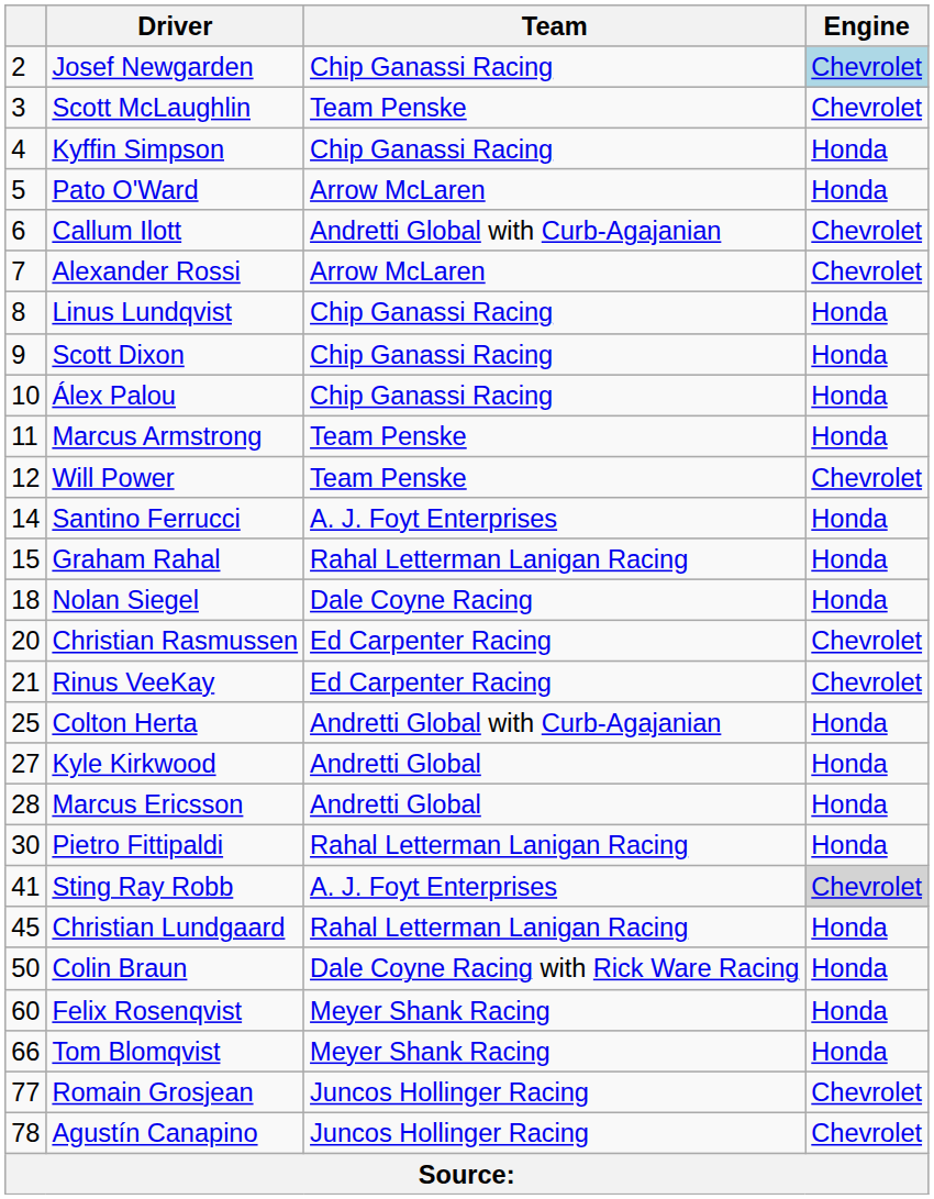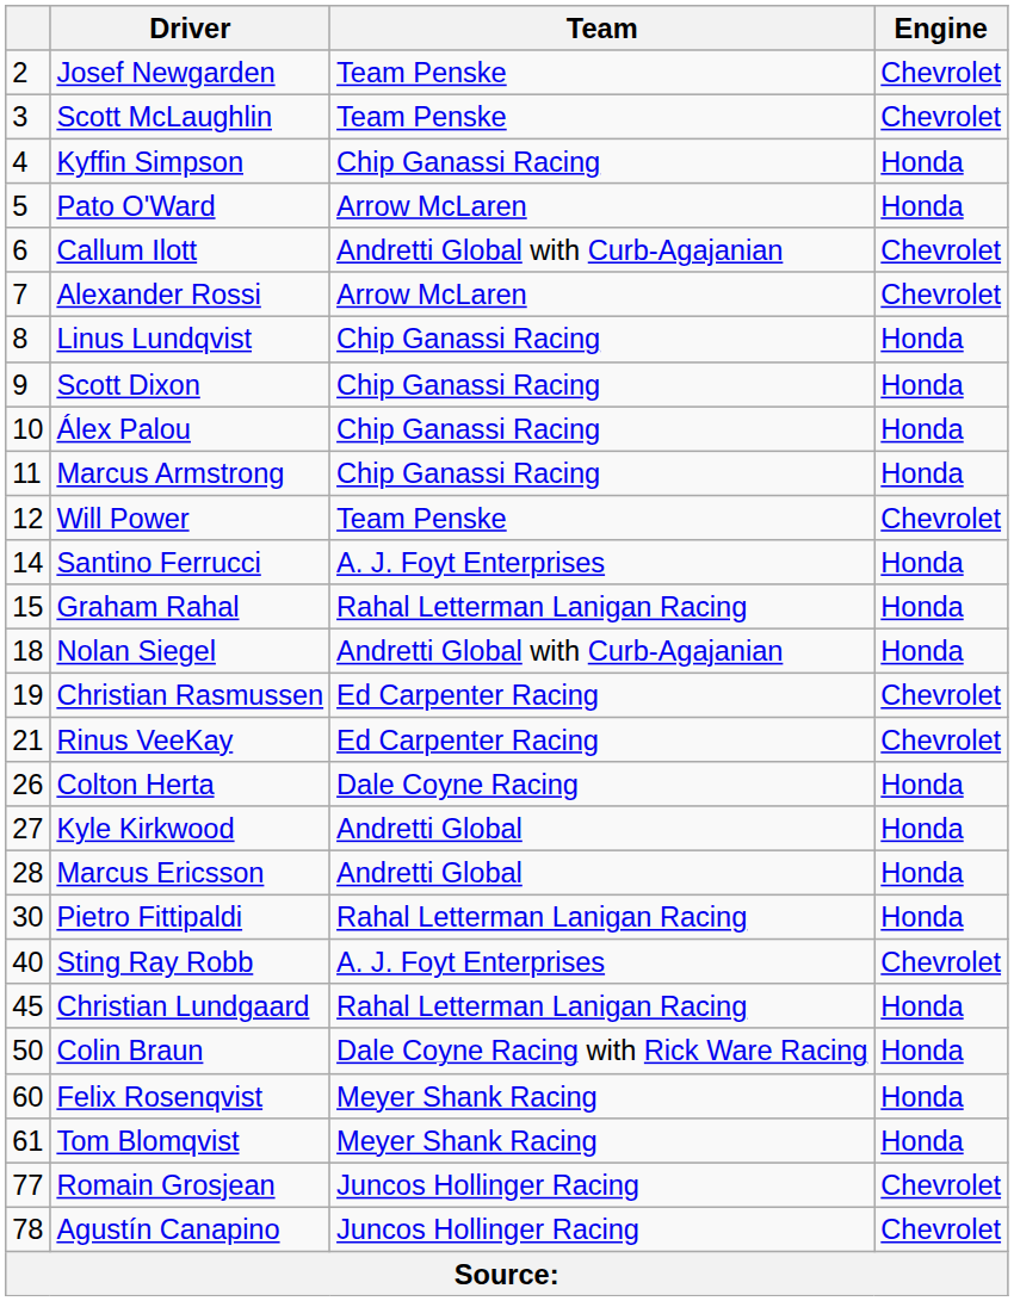 <table class="wikitable" style="font-size: 95%;">
 <tr>
 <th align=center></th>
 <th>Driver</th>
 <th>Team</th>
 <th>Engine</th>
 </tr>
 <tr>
 <td>2</td>
 <td> <a href='#'>Josef Newgarden</a></td>
-<td><a href='#'>Chip Ganassi Racing</a></td>
-<td style="background: lightblue;"><a href='#'>Chevrolet</a></td>
+<td><a href='#'>Team Penske</a></td>
+<td><a href='#'>Chevrolet</a></td>
 </tr>
 <tr>
 <td>3</td>
 <td> <a href='#'>Scott McLaughlin</a></td>
 <td><a href='#'>Team Penske</a></td>
 <td><a href='#'>Chevrolet</a></td>
 </tr>
 <tr>
 <td>4</td>
 <td> <a href='#'>Kyffin Simpson</a> <strong></strong></td>
 <td><a href='#'>Chip Ganassi Racing</a></td>
 <td><a href='#'>Honda</a></td>
 </tr>
 <tr>
 <td>5</td>
 <td> <a href='#'>Pato O'Ward</a></td>
 <td><a href='#'>Arrow McLaren</a></td>
 <td><a href='#'>Honda</a></td>
 </tr>
 <tr>
 <td>6</td>
 <td> <a href='#'>Callum Ilott</a></td>
 <td><a href='#'>Andretti Global</a> with <a href='#'>Curb-Agajanian</a></td>
 <td><a href='#'>Chevrolet</a></td>
 </tr>
 <tr>
 <td>7</td>
 <td> <a href='#'>Alexander Rossi</a></td>
 <td><a href='#'>Arrow McLaren</a></td>
 <td><a href='#'>Chevrolet</a></td>
 </tr>
 <tr>
 <td>8</td>
 <td> <a href='#'>Linus Lundqvist</a> <strong></strong></td>
 <td><a href='#'>Chip Ganassi Racing</a></td>
 <td><a href='#'>Honda</a></td>
 </tr>
 <tr>
 <td>9</td>
 <td> <a href='#'>Scott Dixon</a></td>
 <td><a href='#'>Chip Ganassi Racing</a></td>
 <td><a href='#'>Honda</a></td>
 </tr>
 <tr>
 <td>10</td>
 <td> <a href='#'>Álex Palou</a></td>
 <td><a href='#'>Chip Ganassi Racing</a></td>
 <td><a href='#'>Honda</a></td>
 </tr>
 <tr>
 <td>11</td>
 <td> <a href='#'>Marcus Armstrong</a></td>
-<td><a href='#'>Team Penske</a></td>
+<td><a href='#'>Chip Ganassi Racing</a></td>
 <td><a href='#'>Honda</a></td>
 </tr>
 <tr>
 <td>12</td>
 <td> <a href='#'>Will Power</a></td>
 <td><a href='#'>Team Penske</a></td>
 <td><a href='#'>Chevrolet</a></td>
 </tr>
 <tr>
 <td>14</td>
 <td> <a href='#'>Santino Ferrucci</a></td>
 <td><a href='#'>A. J. Foyt Enterprises</a></td>
 <td><a href='#'>Honda</a></td>
 </tr>
 <tr>
 <td>15</td>
 <td> <a href='#'>Graham Rahal</a></td>
 <td><a href='#'>Rahal Letterman Lanigan Racing</a></td>
 <td><a href='#'>Honda</a></td>
 </tr>
 <tr>
 <td>18</td>
 <td> <a href='#'>Nolan Siegel</a> <strong></strong></td>
-<td><a href='#'>Dale Coyne Racing</a></td>
+<td><a href='#'>Andretti Global</a> with <a href='#'>Curb-Agajanian</a></td>
 <td><a href='#'>Honda</a></td>
 </tr>
 <tr>
-<td>20</td>
+<td>19</td>
 <td> <a href='#'>Christian Rasmussen</a> <strong></strong></td>
 <td><a href='#'>Ed Carpenter Racing</a></td>
 <td><a href='#'>Chevrolet</a></td>
 </tr>
 <tr>
 <td>21</td>
 <td> <a href='#'>Rinus VeeKay</a></td>
 <td><a href='#'>Ed Carpenter Racing</a></td>
 <td><a href='#'>Chevrolet</a></td>
 </tr>
 <tr>
-<td>25</td>
+<td>26</td>
 <td> <a href='#'>Colton Herta</a></td>
-<td><a href='#'>Andretti Global</a> with <a href='#'>Curb-Agajanian</a></td>
+<td><a href='#'>Dale Coyne Racing</a></td>
 <td><a href='#'>Honda</a></td>
 </tr>
 <tr>
 <td>27</td>
 <td> <a href='#'>Kyle Kirkwood</a></td>
 <td><a href='#'>Andretti Global</a></td>
 <td><a href='#'>Honda</a></td>
 </tr>
 <tr>
 <td>28</td>
 <td> <a href='#'>Marcus Ericsson</a></td>
 <td><a href='#'>Andretti Global</a></td>
 <td><a href='#'>Honda</a></td>
 </tr>
 <tr>
 <td>30</td>
 <td> <a href='#'>Pietro Fittipaldi</a></td>
 <td><a href='#'>Rahal Letterman Lanigan Racing</a></td>
 <td><a href='#'>Honda</a></td>
 </tr>
 <tr>
-<td>41</td>
+<td>40</td>
 <td> <a href='#'>Sting Ray Robb</a></td>
 <td><a href='#'>A. J. Foyt Enterprises</a></td>
-<td style="background: lightgrey;"><a href='#'>Chevrolet</a></td>
+<td><a href='#'>Chevrolet</a></td>
 </tr>
 <tr>
 <td>45</td>
 <td> <a href='#'>Christian Lundgaard</a></td>
 <td><a href='#'>Rahal Letterman Lanigan Racing</a></td>
 <td><a href='#'>Honda</a></td>
 </tr>
 <tr>
 <td>50</td>
 <td> <a href='#'>Colin Braun</a> <strong></strong></td>
 <td><a href='#'>Dale Coyne Racing</a> with <a href='#'>Rick Ware Racing</a></td>
 <td><a href='#'>Honda</a></td>
 </tr>
 <tr>
 <td>60</td>
 <td> <a href='#'>Felix Rosenqvist</a></td>
 <td><a href='#'>Meyer Shank Racing</a></td>
 <td><a href='#'>Honda</a></td>
 </tr>
 <tr>
-<td>66</td>
+<td>61</td>
 <td> <a href='#'>Tom Blomqvist</a> <strong></strong></td>
 <td><a href='#'>Meyer Shank Racing</a></td>
 <td><a href='#'>Honda</a></td>
 </tr>
 <tr>
 <td>77</td>
 <td> <a href='#'>Romain Grosjean</a></td>
 <td><a href='#'>Juncos Hollinger Racing</a></td>
 <td><a href='#'>Chevrolet</a></td>
 </tr>
 <tr>
 <td>78</td>
 <td> <a href='#'>Agustín Canapino</a></td>
 <td><a href='#'>Juncos Hollinger Racing</a></td>
 <td><a href='#'>Chevrolet</a></td>
 </tr>
 <tr>
 <th colspan=4>Source:</th>
 </tr>
 </table>
